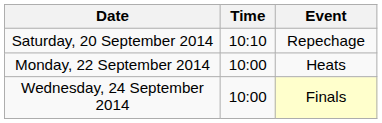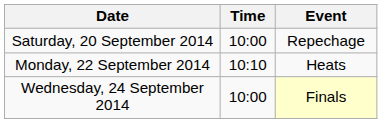 <table class = "wikitable" style="text-align:center;">
 <tr>
 <th width=220>Date</th>
 <th width=50>Time</th>
 <th width=100>Event</th>
 </tr>
 <tr>
 <td>Saturday, 20 September 2014</td>
-<td>10:10</td>
+<td>10:00</td>
 <td>Repechage</td>
 </tr>
 <tr>
 <td>Monday, 22 September 2014</td>
-<td>10:00</td>
+<td>10:10</td>
 <td>Heats</td>
 </tr>
 <tr>
 <td>Wednesday, 24 September 2014</td>
 <td>10:00</td>
 <td bgcolor=ffffcc>Finals</td>
 </tr>
 </table>
